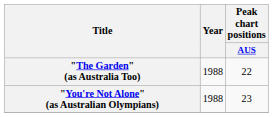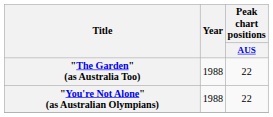 <table class="wikitable plainrowheaders" style="text-align:center;" border="1">
 <tr>
 <th scope="col" rowspan="2" style="width:19em;">Title</th>
 <th scope="col" rowspan="2" style="width:1em;">Year</th>
 <th scope="col" colspan="1">Peak chart positions</th>
 </tr>
 <tr>
 <th scope="col" style="width:3em;font-size:90%;"><a href='#'>AUS</a><br></th>
 </tr>
 <tr>
 <th scope="row">"<a href='#'>The Garden</a>"<br><span>(as Australia Too)</span></th>
 <td>1988</td>
 <td>22</td>
 </tr>
 <tr>
 <th scope="row">"<a href='#'>You're Not Alone</a>"<br><span>(as Australian Olympians)</span></th>
 <td>1988</td>
-<td>23</td>
+<td>22</td>
 </tr>
 <tr>
 </tr>
 </table>
